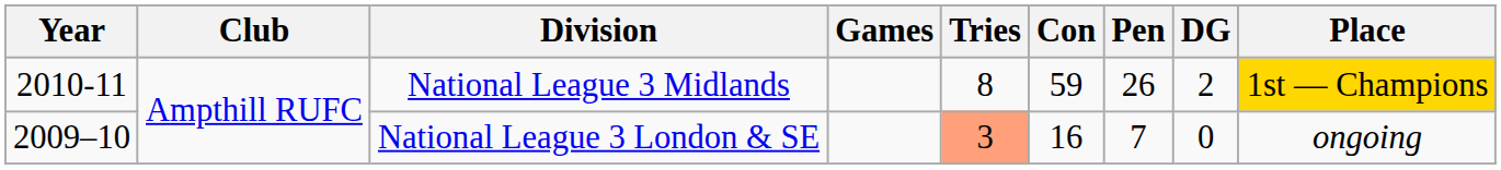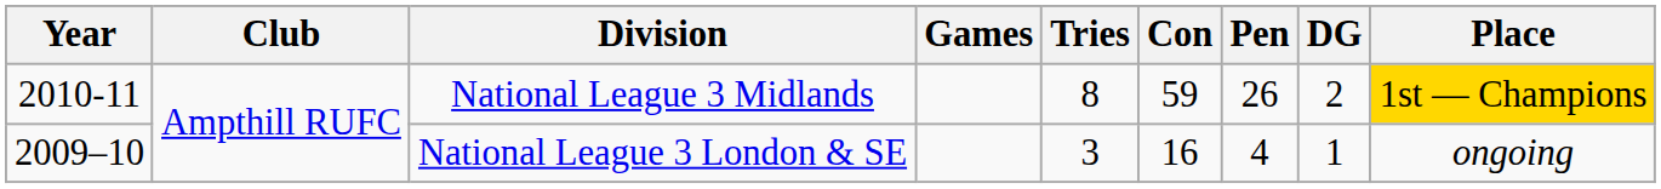 <table class="wikitable">
 <tr>
 <th>Year</th>
 <th>Club</th>
 <th>Division</th>
 <th>Games</th>
 <th>Tries</th>
 <th>Con</th>
 <th>Pen</th>
 <th>DG</th>
 <th>Place</th>
 </tr>
 <tr align="center">
 <td>2010-11</td>
 <td rowspan=2><a href='#'>Ampthill RUFC</a></td>
 <td><a href='#'>National League 3 Midlands</a></td>
 <td></td>
 <td>8</td>
 <td>59</td>
 <td>26</td>
 <td>2</td>
 <td bgcolor="#FFD700">1st — Champions</td>
 </tr>
 <tr align="center">
 <td>2009–10</td>
 <td><a href='#'>National League 3 London & SE</a></td>
 <td></td>
-<td style="background: lightsalmon;">3</td>
+<td>3</td>
 <td>16</td>
-<td>7</td>
-<td>0</td>
+<td>4</td>
+<td>1</td>
 <td><em>ongoing</em></td>
 </tr>
 </table>
